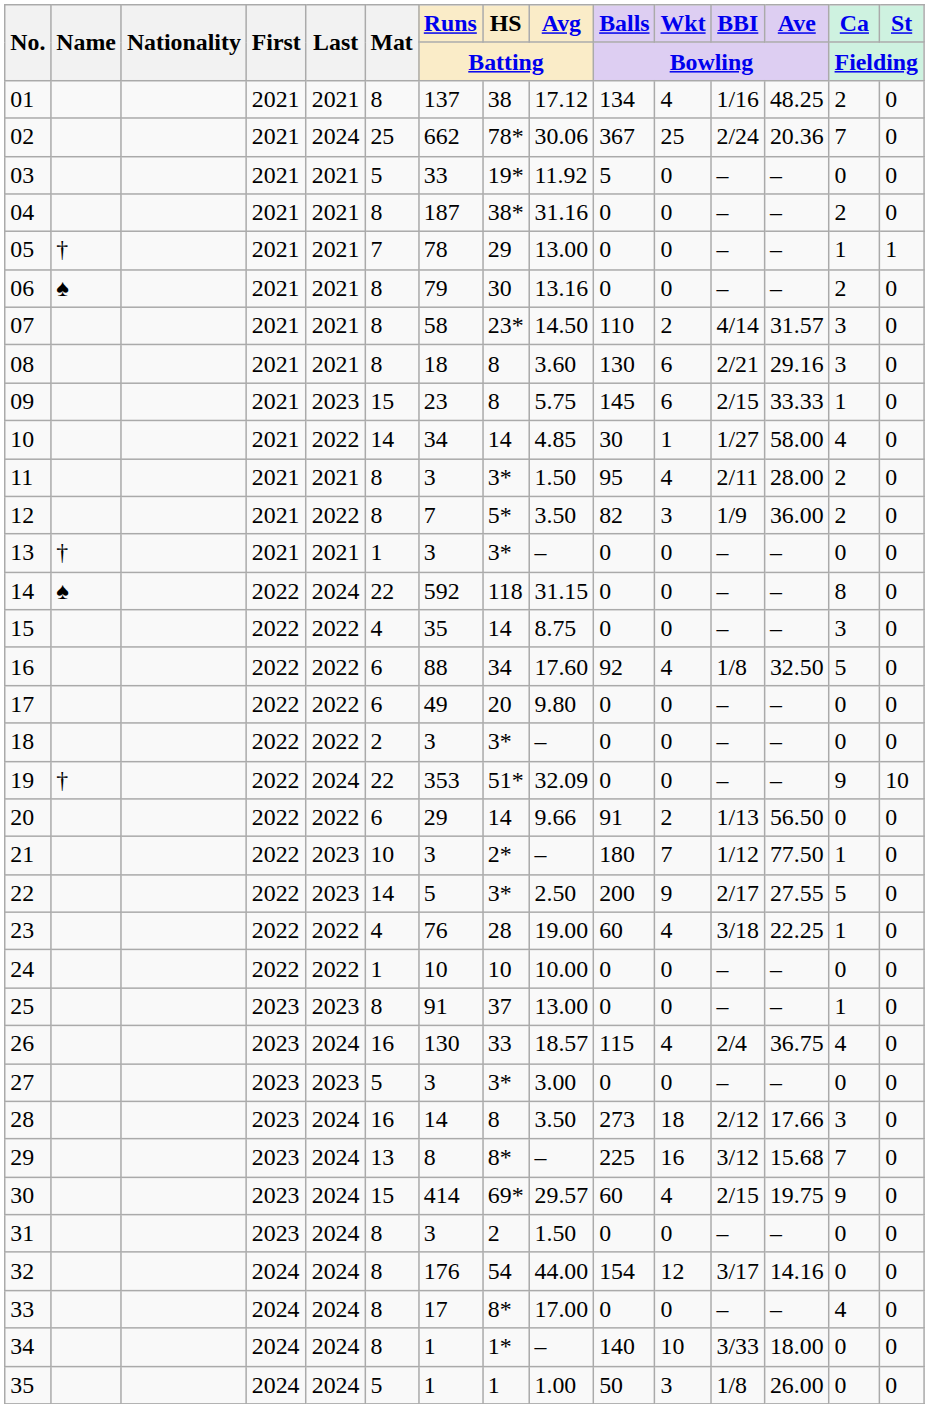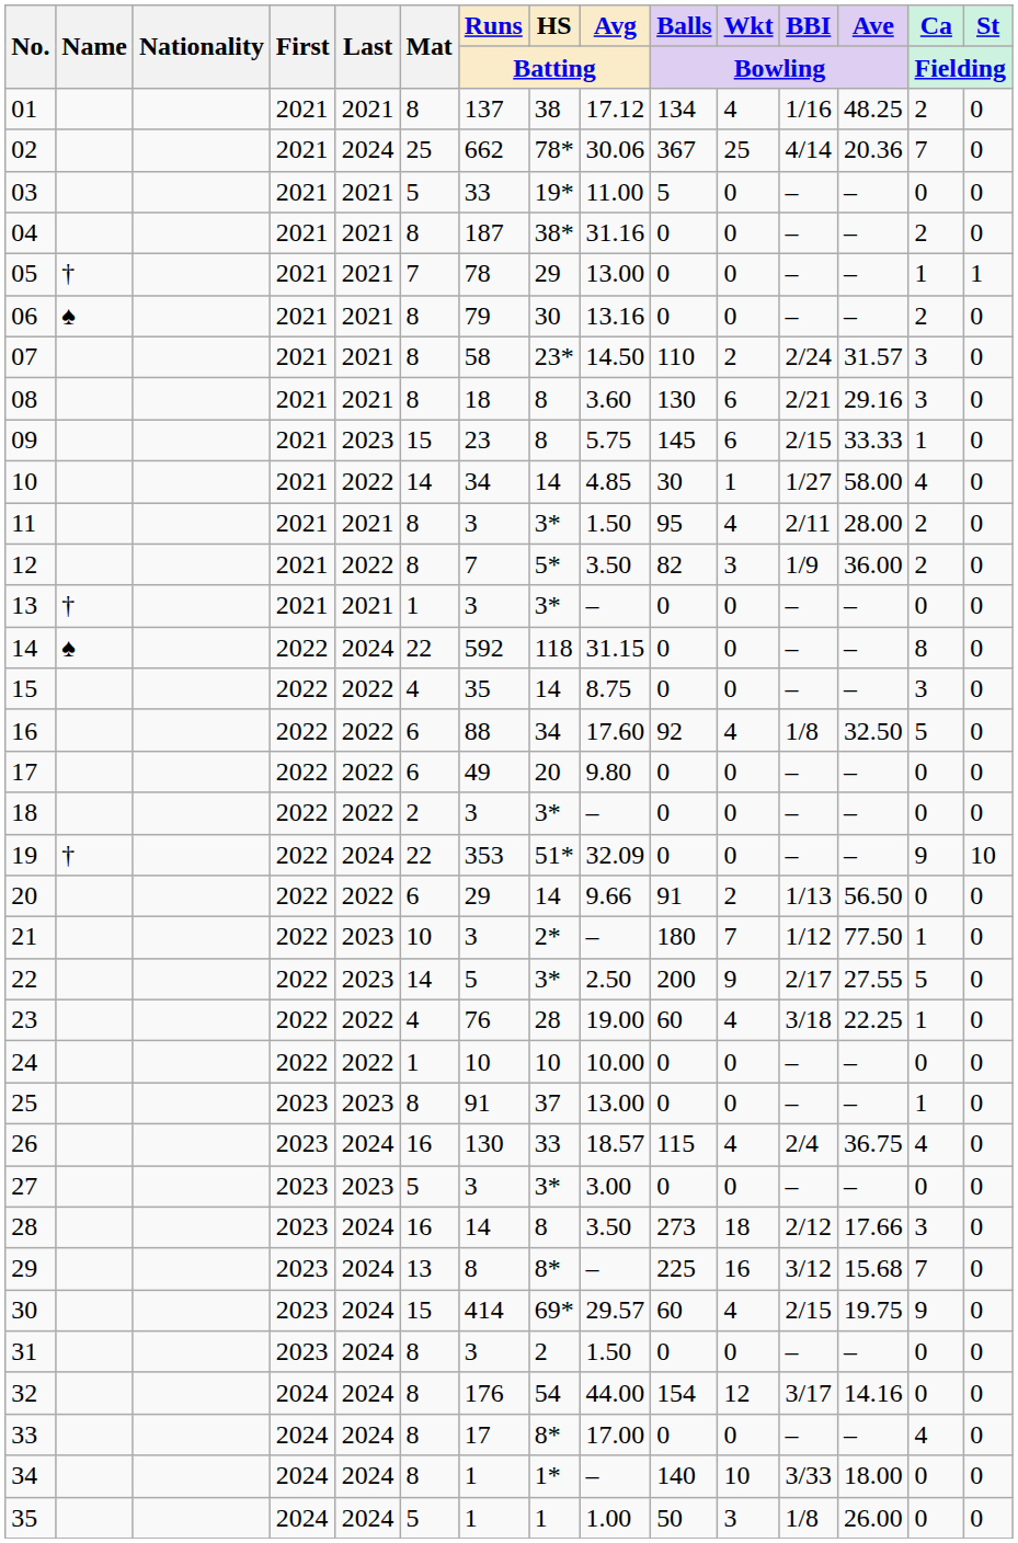 <table class="wikitable sortable">
 <tr align="center">
 <th rowspan="2">No.</th>
 <th rowspan="2">Name</th>
 <th rowspan="2">Nationality</th>
 <th rowspan="2">First</th>
 <th rowspan="2">Last</th>
 <th rowspan="2">Mat</th>
 <th style="background:#faecc8"><a href='#'>Runs</a></th>
 <th style="background:#faecc8">HS</th>
 <th style="background:#faecc8"><a href='#'>Avg</a></th>
 <th style="background:#ddcef2"><a href='#'>Balls</a></th>
 <th style="background:#ddcef2"><a href='#'>Wkt</a></th>
 <th style="background:#ddcef2"><a href='#'>BBI</a></th>
 <th style="background:#ddcef2"><a href='#'>Ave</a></th>
 <th style="background:#cef2e0"><a href='#'>Ca</a></th>
 <th style="background:#cef2e0"><a href='#'>St</a></th>
 </tr>
 <tr class="unsortable">
 <th colspan=3 style="background:#faecc8"><a href='#'>Batting</a></th>
 <th colspan=4 style="background:#ddcef2"><a href='#'>Bowling</a></th>
 <th colspan=2 style="background:#cef2e0"><a href='#'>Fielding</a></th>
 </tr>
 <tr>
 <td><span>0</span>1</td>
 <td></td>
 <td></td>
 <td>2021</td>
 <td>2021</td>
 <td>8</td>
 <td>137</td>
 <td>38</td>
 <td>17.12</td>
 <td>134</td>
 <td>4</td>
 <td>1/16</td>
 <td>48.25</td>
 <td>2</td>
 <td>0</td>
 </tr>
 <tr>
 <td><span>0</span>2</td>
 <td><strong></strong></td>
 <td></td>
 <td>2021</td>
 <td>2024</td>
 <td>25</td>
 <td>662</td>
 <td>78*</td>
 <td>30.06</td>
 <td>367</td>
 <td>25</td>
-<td>2/24</td>
+<td>4/14</td>
 <td>20.36</td>
 <td>7</td>
 <td>0</td>
 </tr>
 <tr>
 <td><span>0</span>3</td>
 <td></td>
 <td></td>
 <td>2021</td>
 <td>2021</td>
 <td>5</td>
 <td>33</td>
 <td>19*</td>
-<td>11.92</td>
+<td>11.00</td>
 <td>5</td>
 <td>0</td>
 <td>–</td>
 <td>–</td>
 <td>0</td>
 <td>0</td>
 </tr>
 <tr>
 <td><span>0</span>4</td>
 <td><strong></strong></td>
 <td></td>
 <td>2021</td>
 <td>2021</td>
 <td>8</td>
 <td>187</td>
 <td>38*</td>
 <td>31.16</td>
 <td>0</td>
 <td>0</td>
 <td>–</td>
 <td>–</td>
 <td>2</td>
 <td>0</td>
 </tr>
 <tr>
 <td><span>0</span>5</td>
 <td> †</td>
 <td></td>
 <td>2021</td>
 <td>2021</td>
 <td>7</td>
 <td>78</td>
 <td>29</td>
 <td>13.00</td>
 <td>0</td>
 <td>0</td>
 <td>–</td>
 <td>–</td>
 <td>1</td>
 <td>1</td>
 </tr>
 <tr>
 <td><span>0</span>6</td>
 <td> ♠</td>
 <td></td>
 <td>2021</td>
 <td>2021</td>
 <td>8</td>
 <td>79</td>
 <td>30</td>
 <td>13.16</td>
 <td>0</td>
 <td>0</td>
 <td>–</td>
 <td>–</td>
 <td>2</td>
 <td>0</td>
 </tr>
 <tr>
 <td><span>0</span>7</td>
 <td></td>
 <td></td>
 <td>2021</td>
 <td>2021</td>
 <td>8</td>
 <td>58</td>
 <td>23*</td>
 <td>14.50</td>
 <td>110</td>
 <td>2</td>
-<td>4/14</td>
+<td>2/24</td>
 <td>31.57</td>
 <td>3</td>
 <td>0</td>
 </tr>
 <tr>
 <td><span>0</span>8</td>
 <td><strong></strong></td>
 <td></td>
 <td>2021</td>
 <td>2021</td>
 <td>8</td>
 <td>18</td>
 <td>8</td>
 <td>3.60</td>
 <td>130</td>
 <td>6</td>
 <td>2/21</td>
 <td>29.16</td>
 <td>3</td>
 <td>0</td>
 </tr>
 <tr>
 <td><span>0</span>9</td>
 <td></td>
 <td></td>
 <td>2021</td>
 <td>2023</td>
 <td>15</td>
 <td>23</td>
 <td>8</td>
 <td>5.75</td>
 <td>145</td>
 <td>6</td>
 <td>2/15</td>
 <td>33.33</td>
 <td>1</td>
 <td>0</td>
 </tr>
 <tr>
 <td>10</td>
 <td></td>
 <td></td>
 <td>2021</td>
 <td>2022</td>
 <td>14</td>
 <td>34</td>
 <td>14</td>
 <td>4.85</td>
 <td>30</td>
 <td>1</td>
 <td>1/27</td>
 <td>58.00</td>
 <td>4</td>
 <td>0</td>
 </tr>
 <tr>
 <td>11</td>
 <td></td>
 <td></td>
 <td>2021</td>
 <td>2021</td>
 <td>8</td>
 <td>3</td>
 <td>3*</td>
 <td>1.50</td>
 <td>95</td>
 <td>4</td>
 <td>2/11</td>
 <td>28.00</td>
 <td>2</td>
 <td>0</td>
 </tr>
 <tr>
 <td>12</td>
 <td></td>
 <td></td>
 <td>2021</td>
 <td>2022</td>
 <td>8</td>
 <td>7</td>
 <td>5*</td>
 <td>3.50</td>
 <td>82</td>
 <td>3</td>
 <td>1/9</td>
 <td>36.00</td>
 <td>2</td>
 <td>0</td>
 </tr>
 <tr>
 <td>13</td>
 <td> †</td>
 <td></td>
 <td>2021</td>
 <td>2021</td>
 <td>1</td>
 <td>3</td>
 <td>3*</td>
 <td>–</td>
 <td>0</td>
 <td>0</td>
 <td>–</td>
 <td>–</td>
 <td>0</td>
 <td>0</td>
 </tr>
 <tr>
 <td>14</td>
 <td> ♠</td>
 <td></td>
 <td>2022</td>
 <td>2024</td>
 <td>22</td>
 <td>592</td>
 <td>118</td>
 <td>31.15</td>
 <td>0</td>
 <td>0</td>
 <td>–</td>
 <td>–</td>
 <td>8</td>
 <td>0</td>
 </tr>
 <tr>
 <td>15</td>
 <td><strong></strong></td>
 <td></td>
 <td>2022</td>
 <td>2022</td>
 <td>4</td>
 <td>35</td>
 <td>14</td>
 <td>8.75</td>
 <td>0</td>
 <td>0</td>
 <td>–</td>
 <td>–</td>
 <td>3</td>
 <td>0</td>
 </tr>
 <tr>
 <td>16</td>
 <td><strong></strong></td>
 <td></td>
 <td>2022</td>
 <td>2022</td>
 <td>6</td>
 <td>88</td>
 <td>34</td>
 <td>17.60</td>
 <td>92</td>
 <td>4</td>
 <td>1/8</td>
 <td>32.50</td>
 <td>5</td>
 <td>0</td>
 </tr>
 <tr>
 <td>17</td>
 <td></td>
 <td></td>
 <td>2022</td>
 <td>2022</td>
 <td>6</td>
 <td>49</td>
 <td>20</td>
 <td>9.80</td>
 <td>0</td>
 <td>0</td>
 <td>–</td>
 <td>–</td>
 <td>0</td>
 <td>0</td>
 </tr>
 <tr>
 <td>18</td>
 <td></td>
 <td></td>
 <td>2022</td>
 <td>2022</td>
 <td>2</td>
 <td>3</td>
 <td>3*</td>
 <td>–</td>
 <td>0</td>
 <td>0</td>
 <td>–</td>
 <td>–</td>
 <td>0</td>
 <td>0</td>
 </tr>
 <tr>
 <td>19</td>
 <td> †</td>
 <td></td>
 <td>2022</td>
 <td>2024</td>
 <td>22</td>
 <td>353</td>
 <td>51*</td>
 <td>32.09</td>
 <td>0</td>
 <td>0</td>
 <td>–</td>
 <td>–</td>
 <td>9</td>
 <td>10</td>
 </tr>
 <tr>
 <td>20</td>
 <td></td>
 <td></td>
 <td>2022</td>
 <td>2022</td>
 <td>6</td>
 <td>29</td>
 <td>14</td>
 <td>9.66</td>
 <td>91</td>
 <td>2</td>
 <td>1/13</td>
 <td>56.50</td>
 <td>0</td>
 <td>0</td>
 </tr>
 <tr>
 <td>21</td>
 <td></td>
 <td></td>
 <td>2022</td>
 <td>2023</td>
 <td>10</td>
 <td>3</td>
 <td>2*</td>
 <td>–</td>
 <td>180</td>
 <td>7</td>
 <td>1/12</td>
 <td>77.50</td>
 <td>1</td>
 <td>0</td>
 </tr>
 <tr>
 <td>22</td>
 <td></td>
 <td></td>
 <td>2022</td>
 <td>2023</td>
 <td>14</td>
 <td>5</td>
 <td>3*</td>
 <td>2.50</td>
 <td>200</td>
 <td>9</td>
 <td>2/17</td>
 <td>27.55</td>
 <td>5</td>
 <td>0</td>
 </tr>
 <tr>
 <td>23</td>
 <td><strong></strong></td>
 <td></td>
 <td>2022</td>
 <td>2022</td>
 <td>4</td>
 <td>76</td>
 <td>28</td>
 <td>19.00</td>
 <td>60</td>
 <td>4</td>
 <td>3/18</td>
 <td>22.25</td>
 <td>1</td>
 <td>0</td>
 </tr>
 <tr>
 <td>24</td>
 <td><strong></strong></td>
 <td></td>
 <td>2022</td>
 <td>2022</td>
 <td>1</td>
 <td>10</td>
 <td>10</td>
 <td>10.00</td>
 <td>0</td>
 <td>0</td>
 <td>–</td>
 <td>–</td>
 <td>0</td>
 <td>0</td>
 </tr>
 <tr>
 <td>25</td>
 <td><strong></strong></td>
 <td></td>
 <td>2023</td>
 <td>2023</td>
 <td>8</td>
 <td>91</td>
 <td>37</td>
 <td>13.00</td>
 <td>0</td>
 <td>0</td>
 <td>–</td>
 <td>–</td>
 <td>1</td>
 <td>0</td>
 </tr>
 <tr>
 <td>26</td>
 <td></td>
 <td></td>
 <td>2023</td>
 <td>2024</td>
 <td>16</td>
 <td>130</td>
 <td>33</td>
 <td>18.57</td>
 <td>115</td>
 <td>4</td>
 <td>2/4</td>
 <td>36.75</td>
 <td>4</td>
 <td>0</td>
 </tr>
 <tr>
 <td>27</td>
 <td></td>
 <td></td>
 <td>2023</td>
 <td>2023</td>
 <td>5</td>
 <td>3</td>
 <td>3*</td>
 <td>3.00</td>
 <td>0</td>
 <td>0</td>
 <td>–</td>
 <td>–</td>
 <td>0</td>
 <td>0</td>
 </tr>
 <tr>
 <td>28</td>
 <td></td>
 <td></td>
 <td>2023</td>
 <td>2024</td>
 <td>16</td>
 <td>14</td>
 <td>8</td>
 <td>3.50</td>
 <td>273</td>
 <td>18</td>
 <td>2/12</td>
 <td>17.66</td>
 <td>3</td>
 <td>0</td>
 </tr>
 <tr>
 <td>29</td>
 <td><strong></strong></td>
 <td></td>
 <td>2023</td>
 <td>2024</td>
 <td>13</td>
 <td>8</td>
 <td>8*</td>
 <td>–</td>
 <td>225</td>
 <td>16</td>
 <td>3/12</td>
 <td>15.68</td>
 <td>7</td>
 <td>0</td>
 </tr>
 <tr>
 <td>30</td>
 <td></td>
 <td></td>
 <td>2023</td>
 <td>2024</td>
 <td>15</td>
 <td>414</td>
 <td>69*</td>
 <td>29.57</td>
 <td>60</td>
 <td>4</td>
 <td>2/15</td>
 <td>19.75</td>
 <td>9</td>
 <td>0</td>
 </tr>
 <tr>
 <td>31</td>
 <td></td>
 <td></td>
 <td>2023</td>
 <td>2024</td>
 <td>8</td>
 <td>3</td>
 <td>2</td>
 <td>1.50</td>
 <td>0</td>
 <td>0</td>
 <td>–</td>
 <td>–</td>
 <td>0</td>
 <td>0</td>
 </tr>
 <tr>
 <td>32</td>
 <td><strong></strong></td>
 <td></td>
 <td>2024</td>
 <td>2024</td>
 <td>8</td>
 <td>176</td>
 <td>54</td>
 <td>44.00</td>
 <td>154</td>
 <td>12</td>
 <td>3/17</td>
 <td>14.16</td>
 <td>0</td>
 <td>0</td>
 </tr>
 <tr>
 <td>33</td>
 <td></td>
 <td></td>
 <td>2024</td>
 <td>2024</td>
 <td>8</td>
 <td>17</td>
 <td>8*</td>
 <td>17.00</td>
 <td>0</td>
 <td>0</td>
 <td>–</td>
 <td>–</td>
 <td>4</td>
 <td>0</td>
 </tr>
 <tr>
 <td>34</td>
 <td></td>
 <td></td>
 <td>2024</td>
 <td>2024</td>
 <td>8</td>
 <td>1</td>
 <td>1*</td>
 <td>–</td>
 <td>140</td>
 <td>10</td>
 <td>3/33</td>
 <td>18.00</td>
 <td>0</td>
 <td>0</td>
 </tr>
 <tr>
 <td>35</td>
 <td></td>
 <td></td>
 <td>2024</td>
 <td>2024</td>
 <td>5</td>
 <td>1</td>
 <td>1</td>
 <td>1.00</td>
 <td>50</td>
 <td>3</td>
 <td>1/8</td>
 <td>26.00</td>
 <td>0</td>
 <td>0</td>
 </tr>
 </table>
